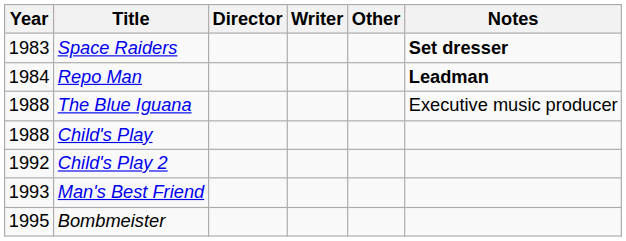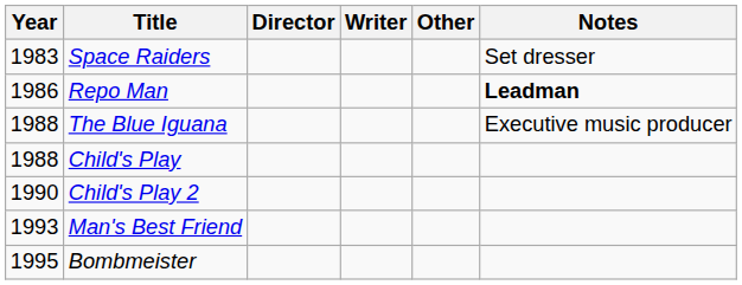 <table class="wikitable">
 <tr>
 <th>Year</th>
 <th>Title</th>
 <th>Director</th>
 <th>Writer</th>
 <th>Other</th>
 <th>Notes</th>
 </tr>
 <tr>
 <td>1983</td>
 <td><em><a href='#'>Space Raiders</a></em></td>
 <td></td>
 <td></td>
 <td></td>
-<td><strong>Set dresser</strong></td>
+<td>Set dresser</td>
 </tr>
 <tr>
-<td>1984</td>
+<td>1986</td>
 <td><em><a href='#'>Repo Man</a></em></td>
 <td></td>
 <td></td>
 <td></td>
 <td><strong>Leadman</strong></td>
 </tr>
 <tr>
 <td>1988</td>
 <td><em><a href='#'>The Blue Iguana</a></em></td>
 <td></td>
 <td></td>
 <td></td>
 <td>Executive music producer</td>
 </tr>
 <tr>
 <td>1988</td>
 <td><em><a href='#'>Child's Play</a></em></td>
 <td></td>
 <td></td>
 <td></td>
 <td></td>
 </tr>
 <tr>
-<td>1992</td>
+<td>1990</td>
 <td><em><a href='#'>Child's Play 2</a></em></td>
 <td></td>
 <td></td>
 <td></td>
 <td></td>
 </tr>
 <tr>
 <td>1993</td>
 <td><em><a href='#'>Man's Best Friend</a></em></td>
 <td></td>
 <td></td>
 <td></td>
 <td></td>
 </tr>
 <tr>
 <td>1995</td>
 <td><em>Bombmeister</em></td>
 <td></td>
 <td></td>
 <td></td>
 <td></td>
 </tr>
 </table>
